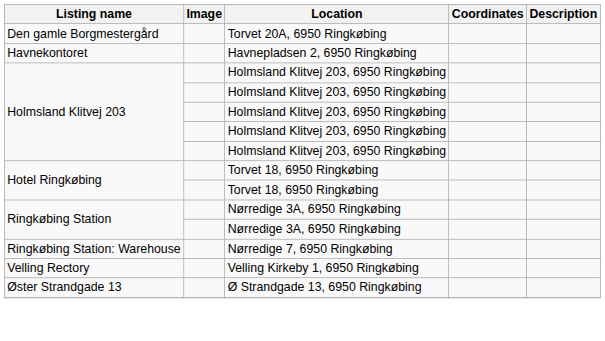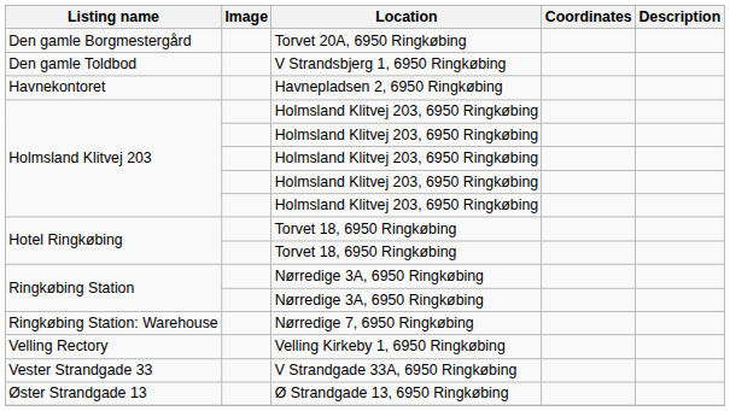 <table class="wikitable sortable">
 <tr>
 <th>Listing name</th>
 <th>Image</th>
 <th>Location</th>
 <th>Coordinates</th>
 <th>Description</th>
 </tr>
 <tr>
 <td>Den gamle Borgmestergård</td>
 <td></td>
 <td>Torvet 20A, 6950 Ringkøbing</td>
+<td></td>
+<td></td>
+</tr>
+<tr>
+<td>Den gamle Toldbod</td>
+<td></td>
+<td>V Strandsbjerg 1, 6950 Ringkøbing</td>
 <td></td>
 <td></td>
 </tr>
 <tr>
 <td>Havnekontoret</td>
 <td></td>
 <td>Havnepladsen 2, 6950 Ringkøbing</td>
 <td></td>
 <td></td>
 </tr>
 <tr>
 <td rowspan="5">Holmsland Klitvej 203</td>
 <td></td>
 <td>Holmsland Klitvej 203, 6950 Ringkøbing</td>
 <td></td>
 <td></td>
 </tr>
 <tr>
 <td></td>
 <td>Holmsland Klitvej 203, 6950 Ringkøbing</td>
 <td></td>
 <td></td>
 </tr>
 <tr>
 <td></td>
 <td>Holmsland Klitvej 203, 6950 Ringkøbing</td>
 <td></td>
 <td></td>
 </tr>
 <tr>
 <td></td>
 <td>Holmsland Klitvej 203, 6950 Ringkøbing</td>
 <td></td>
 <td></td>
 </tr>
 <tr>
 <td></td>
 <td>Holmsland Klitvej 203, 6950 Ringkøbing</td>
 <td></td>
 <td></td>
 </tr>
 <tr>
 <td rowspan="2">Hotel Ringkøbing</td>
 <td></td>
 <td>Torvet 18, 6950 Ringkøbing</td>
 <td></td>
 <td></td>
 </tr>
 <tr>
 <td></td>
 <td>Torvet 18, 6950 Ringkøbing</td>
 <td></td>
 <td></td>
 </tr>
 <tr>
 <td rowspan="2">Ringkøbing Station</td>
 <td></td>
 <td>Nørredige 3A, 6950 Ringkøbing</td>
 <td></td>
 <td></td>
 </tr>
 <tr>
 <td></td>
 <td>Nørredige 3A, 6950 Ringkøbing</td>
 <td></td>
 <td></td>
 </tr>
 <tr>
 <td>Ringkøbing Station: Warehouse</td>
 <td></td>
 <td>Nørredige 7, 6950 Ringkøbing</td>
 <td></td>
 <td></td>
 </tr>
 <tr>
 <td>Velling Rectory</td>
 <td></td>
 <td>Velling Kirkeby 1, 6950 Ringkøbing</td>
 <td></td>
 <td></td>
 </tr>
 <tr>
+<td>Vester Strandgade 33</td>
+<td></td>
+<td>V Strandgade 33A, 6950 Ringkøbing</td>
+<td></td>
+<td></td>
+</tr>
+<tr>
 <td>Øster Strandgade 13</td>
 <td></td>
 <td>Ø Strandgade 13, 6950 Ringkøbing</td>
 <td></td>
 <td></td>
 </tr>
 <tr>
 </tr>
 </table>
